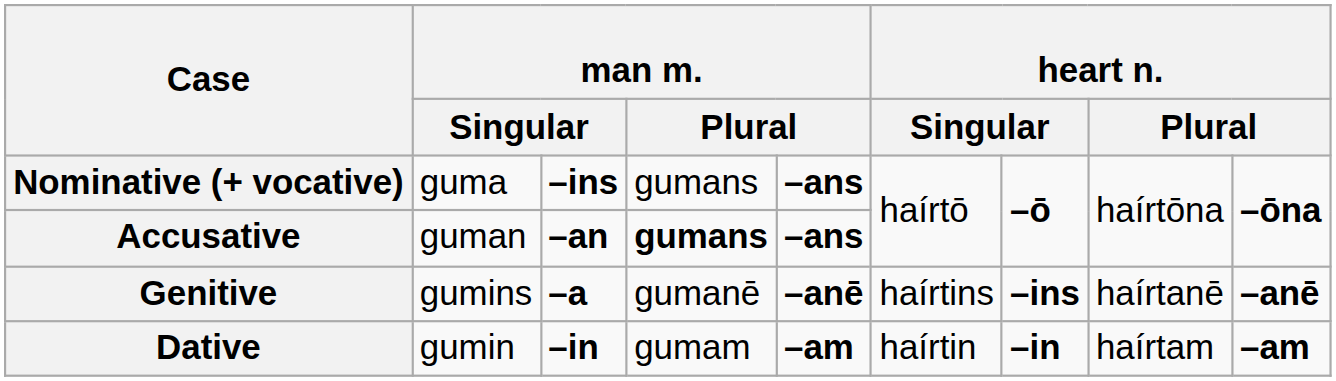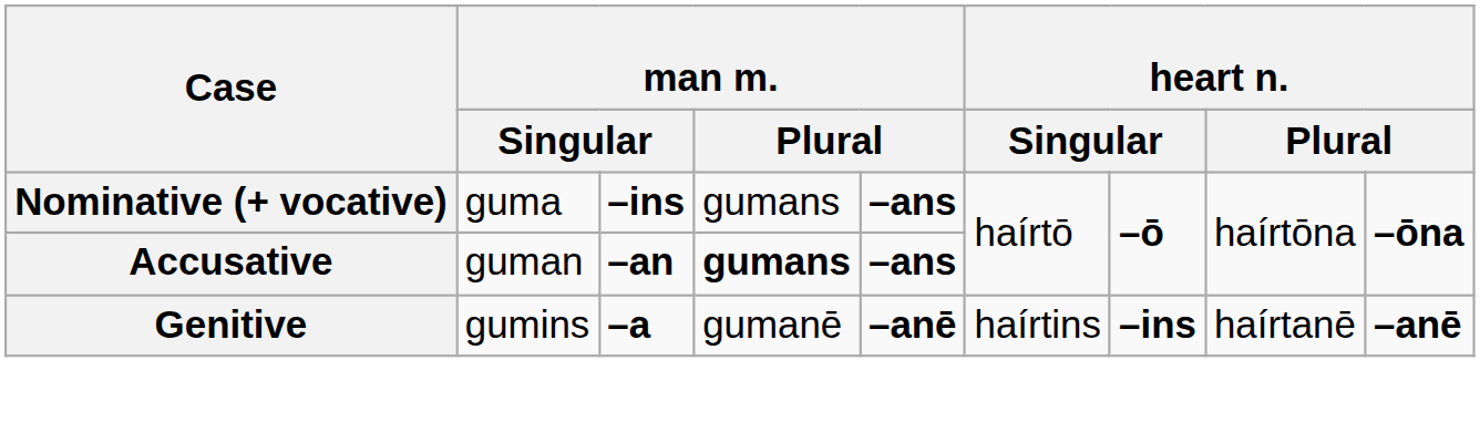 <table class="wikitable">
 <tr>
 <th rowspan="2">Case</th>
 <th colspan="4"><br> man m.</th>
 <th colspan="4"><br> heart n.</th>
 </tr>
 <tr>
 <th colspan="2"><strong>Singular</strong></th>
 <th colspan="2"><strong>Plural</strong></th>
 <th colspan="2"><strong>Singular</strong></th>
 <th colspan="2"><strong>Plural</strong></th>
 </tr>
 <tr>
 <th><strong>Nominative (+ vocative)</strong></th>
 <td>guma</td>
 <td><strong>–ins</strong></td>
 <td>gumans</td>
 <td><strong>–ans</strong></td>
 <td rowspan="2">haírtō</td>
 <td rowspan="2"><strong>–ō</strong></td>
 <td rowspan="2">haírtōna</td>
 <td rowspan="2"><strong>–ōna</strong></td>
 </tr>
 <tr>
 <th><strong>Accusative</strong></th>
 <td>guman</td>
 <td><strong>–an</strong></td>
 <td><strong>gumans</strong></td>
 <td><strong>–ans</strong></td>
 </tr>
 <tr>
 <th><strong>Genitive</strong></th>
 <td>gumins</td>
 <td><strong>–a</strong></td>
 <td>gumanē</td>
 <td><strong>–anē</strong></td>
 <td>haírtins</td>
 <td><strong>–ins</strong></td>
 <td>haírtanē</td>
 <td><strong>–anē</strong></td>
 </tr>
-<tr>
-<th><strong>Dative</strong></th>
-<td>gumin</td>
-<td><strong>–in</strong></td>
-<td>gumam</td>
-<td><strong>–am</strong></td>
-<td>haírtin</td>
-<td><strong>–in</strong></td>
-<td>haírtam</td>
-<td><strong>–am</strong></td>
-</tr>
 </table>
